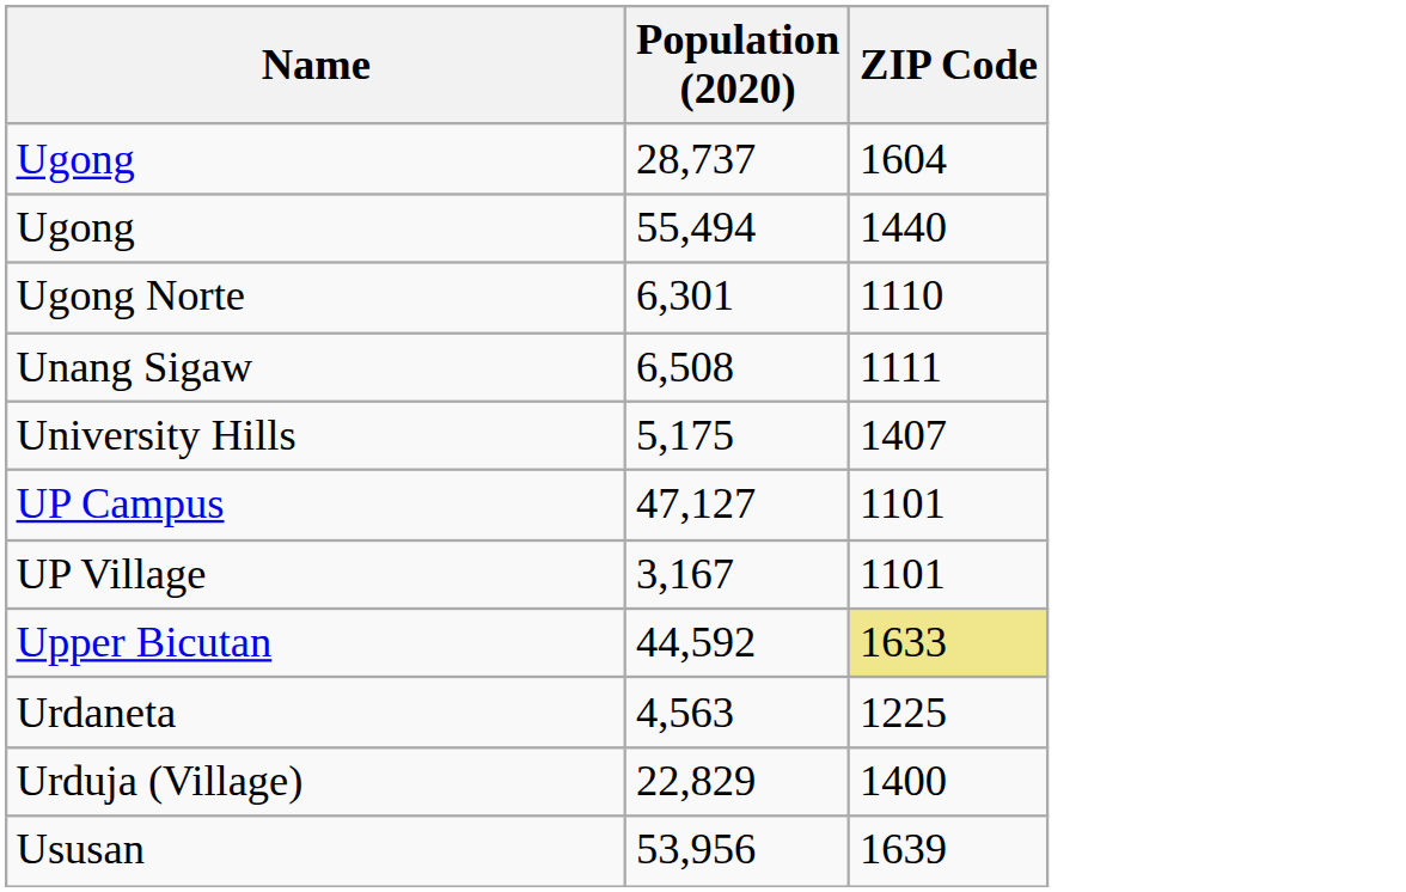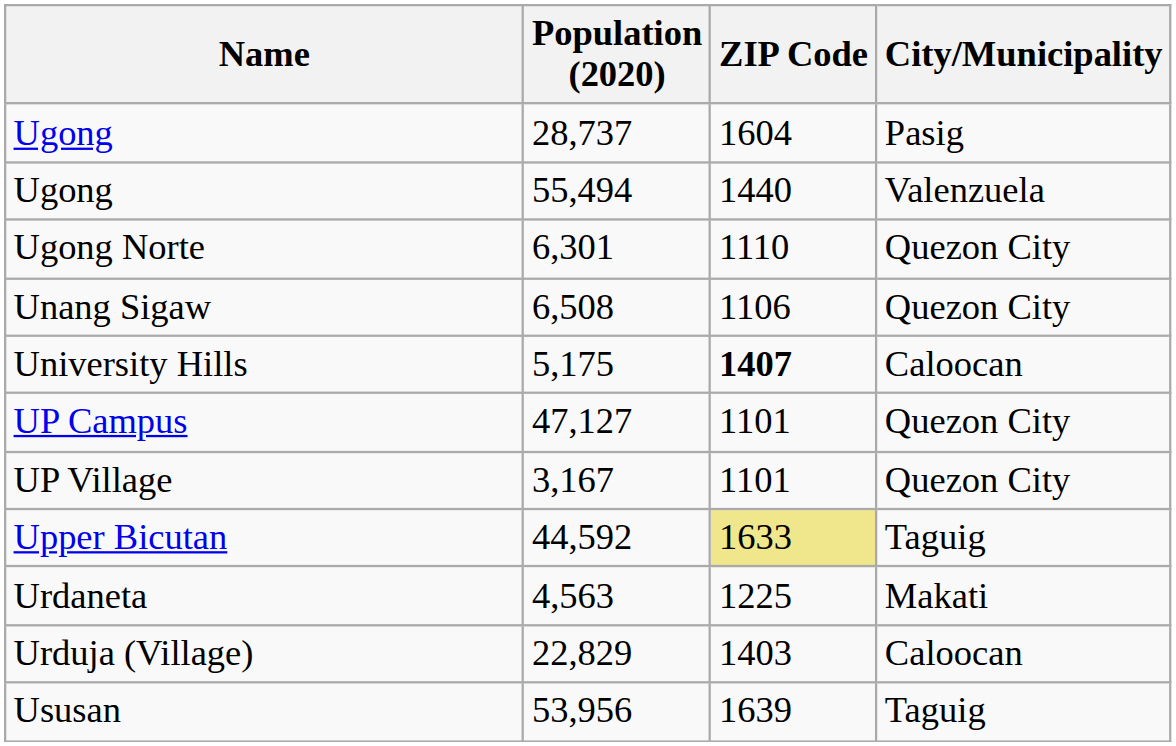 <table class="wikitable sortable">
 <tr>
 <th style="width: 220px;">Name</th>
 <th>Population<br>(2020)</th>
 <th>ZIP Code</th>
+<th>City/Municipality</th>
 </tr>
 <tr>
 <td><a href='#'>Ugong</a></td>
 <td>28,737</td>
 <td>1604</td>
+<td>Pasig</td>
 </tr>
 <tr>
 <td>Ugong</td>
 <td>55,494</td>
 <td>1440</td>
+<td>Valenzuela</td>
 </tr>
 <tr>
 <td>Ugong Norte</td>
 <td>6,301</td>
 <td>1110</td>
+<td>Quezon City</td>
 </tr>
 <tr>
 <td>Unang Sigaw</td>
 <td>6,508</td>
-<td>1111</td>
+<td>1106</td>
+<td>Quezon City</td>
 </tr>
 <tr>
 <td>University Hills</td>
 <td>5,175</td>
-<td>1407</td>
+<td><strong>1407</strong></td>
+<td>Caloocan</td>
 </tr>
 <tr>
 <td><a href='#'>UP Campus</a></td>
 <td>47,127</td>
 <td>1101</td>
+<td>Quezon City</td>
 </tr>
 <tr>
 <td>UP Village</td>
 <td>3,167</td>
 <td>1101</td>
+<td>Quezon City</td>
 </tr>
 <tr>
 <td><a href='#'>Upper Bicutan</a></td>
 <td>44,592</td>
 <td style="background: khaki;">1633</td>
+<td>Taguig</td>
 </tr>
 <tr>
 <td>Urdaneta</td>
 <td>4,563</td>
 <td>1225</td>
+<td>Makati</td>
 </tr>
 <tr>
 <td>Urduja (Village)</td>
 <td>22,829</td>
-<td>1400</td>
+<td>1403</td>
+<td>Caloocan</td>
 </tr>
 <tr>
 <td>Ususan</td>
 <td>53,956</td>
 <td>1639</td>
+<td>Taguig</td>
 </tr>
 </table>
